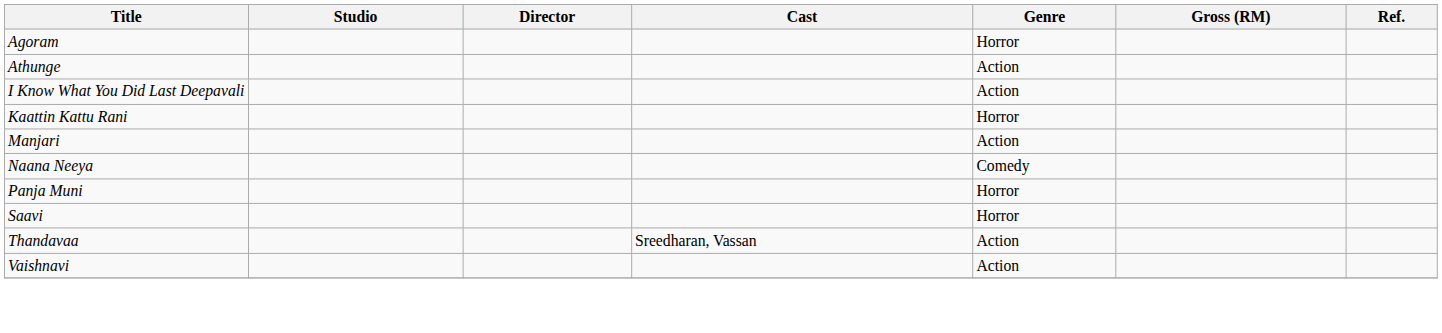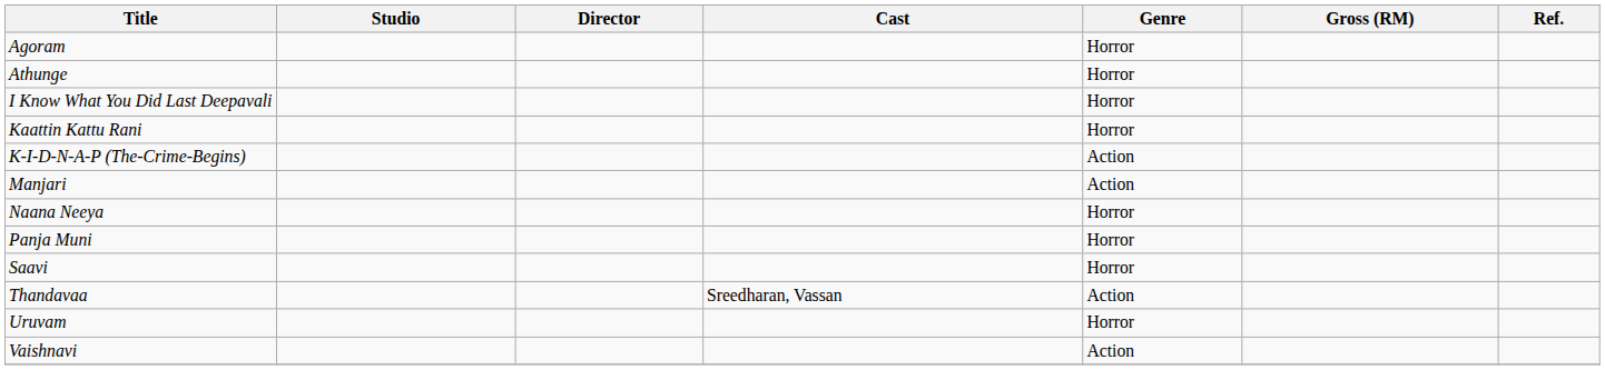 <table class="wikitable">
 <tr style="background:#b0e0e6; text-align:center;">
 <th style="width:17%;">Title</th>
 <th style="width:15%;">Studio</th>
 <th>Director</th>
 <th>Cast</th>
 <th style="width:10%;">Genre</th>
 <th>Gross (RM)</th>
 <th>Ref.</th>
 </tr>
 <tr>
 <td><em>Agoram</em></td>
 <td></td>
 <td></td>
 <td></td>
 <td>Horror</td>
 <td></td>
 <td></td>
 </tr>
 <tr>
 <td><em>Athunge</em></td>
 <td></td>
 <td></td>
 <td></td>
-<td>Action</td>
+<td>Horror</td>
 <td></td>
 <td></td>
 </tr>
 <tr>
 <td><em>I Know What You Did Last Deepavali</em></td>
 <td></td>
 <td></td>
 <td></td>
-<td>Action</td>
+<td>Horror</td>
 <td></td>
 <td></td>
 </tr>
 <tr>
 <td><em>Kaattin Kattu Rani</em></td>
 <td></td>
 <td></td>
 <td></td>
 <td>Horror</td>
+<td></td>
+<td></td>
+</tr>
+<tr>
+<td><em>K-I-D-N-A-P (The-Crime-Begins)</em></td>
+<td></td>
+<td></td>
+<td></td>
+<td>Action</td>
 <td></td>
 <td></td>
 </tr>
 <tr>
 <td><em>Manjari</em></td>
 <td></td>
 <td></td>
 <td></td>
 <td>Action</td>
 <td></td>
 <td></td>
 </tr>
 <tr>
 <td><em>Naana Neeya</em></td>
 <td></td>
 <td></td>
 <td></td>
-<td>Comedy</td>
+<td>Horror</td>
 <td></td>
 <td></td>
 </tr>
 <tr>
 <td><em>Panja Muni</em></td>
 <td></td>
 <td></td>
 <td></td>
 <td>Horror</td>
 <td></td>
 <td></td>
 </tr>
 <tr>
 <td><em>Saavi</em></td>
 <td></td>
 <td></td>
 <td></td>
 <td>Horror</td>
 <td></td>
 <td></td>
 </tr>
 <tr>
 <td><em>Thandavaa</em></td>
 <td></td>
 <td></td>
 <td>Sreedharan, Vassan</td>
 <td>Action</td>
 <td></td>
 <td></td>
 </tr>
 <tr>
+<td><em>Uruvam</em></td>
+<td></td>
+<td></td>
+<td></td>
+<td>Horror</td>
+<td></td>
+<td></td>
+</tr>
+<tr>
 <td><em>Vaishnavi</em></td>
 <td></td>
 <td></td>
 <td></td>
 <td>Action</td>
 <td></td>
 <td></td>
 </tr>
 <tr>
 </tr>
 </table>
